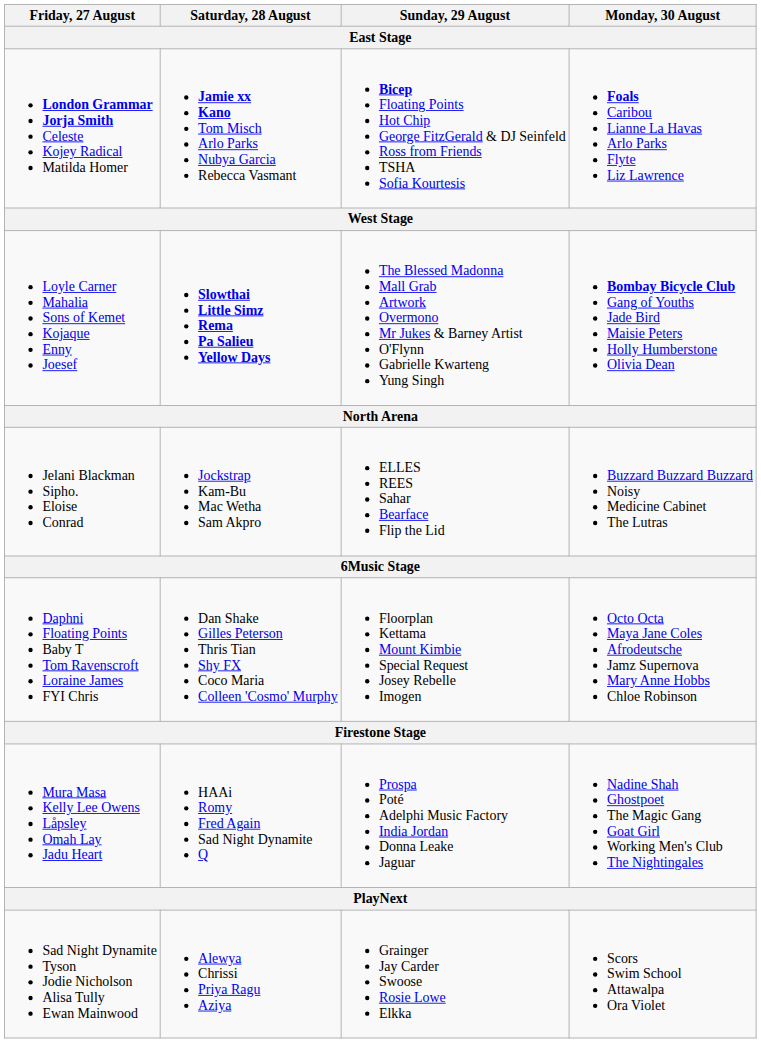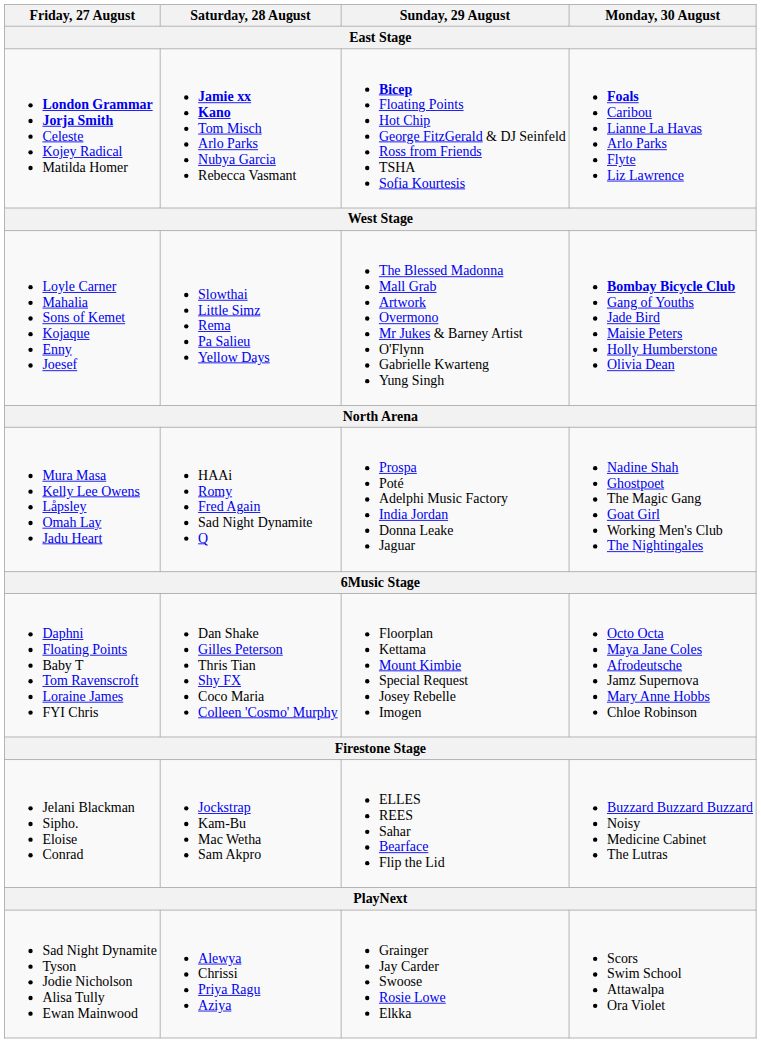 <table class="wikitable plainrowheaders">
 <tr>
 <th>Friday, 27 August</th>
 <th>Saturday, 28 August</th>
 <th>Sunday, 29 August</th>
 <th>Monday, 30 August</th>
 </tr>
 <tr>
 <th colspan="4">East Stage</th>
 </tr>
 <tr>
 <td><br><ul><li><strong><a href='#'>London Grammar</a></strong></li><li><strong><a href='#'>Jorja Smith</a></strong></li><li><a href='#'>Celeste</a></li><li><a href='#'>Kojey Radical</a></li><li>Matilda Homer</li></ul></td>
 <td><br><ul><li><strong><a href='#'>Jamie xx</a></strong></li><li><strong><a href='#'>Kano</a></strong></li><li><a href='#'>Tom Misch</a></li><li><a href='#'>Arlo Parks</a></li><li><a href='#'>Nubya Garcia</a></li><li>Rebecca Vasmant</li></ul></td>
 <td><br><ul><li><strong><a href='#'>Bicep</a></strong></li><li><a href='#'>Floating Points</a></li><li><a href='#'>Hot Chip</a></li><li><a href='#'>George FitzGerald</a> & DJ Seinfeld</li><li><a href='#'>Ross from Friends</a></li><li>TSHA</li><li><a href='#'>Sofia Kourtesis</a></li></ul></td>
 <td><br><ul><li><strong><a href='#'>Foals</a></strong></li><li><a href='#'>Caribou</a></li><li><a href='#'>Lianne La Havas</a></li><li><a href='#'>Arlo Parks</a></li><li><a href='#'>Flyte</a></li><li><a href='#'>Liz Lawrence</a></li></ul></td>
 </tr>
 <tr>
 <th colspan="4">West Stage</th>
 </tr>
 <tr>
 <td><br><ul><li><a href='#'>Loyle Carner</a></li><li><a href='#'>Mahalia</a></li><li><a href='#'>Sons of Kemet</a></li><li><a href='#'>Kojaque</a></li><li><a href='#'>Enny</a></li><li><a href='#'>Joesef</a></li></ul></td>
-<td><strong><br><ul><li><a href='#'>Slowthai</a></li><li><a href='#'>Little Simz</a></li><li><a href='#'>Rema</a></li><li><a href='#'>Pa Salieu</a></li><li><a href='#'>Yellow Days</a></li></ul></strong></td>
+<td><br><ul><li><a href='#'>Slowthai</a></li><li><a href='#'>Little Simz</a></li><li><a href='#'>Rema</a></li><li><a href='#'>Pa Salieu</a></li><li><a href='#'>Yellow Days</a></li></ul></td>
 <td><br><ul><li><a href='#'>The Blessed Madonna</a></li><li><a href='#'>Mall Grab</a></li><li><a href='#'>Artwork</a></li><li><a href='#'>Overmono</a></li><li><a href='#'>Mr Jukes</a> & Barney Artist</li><li>O'Flynn</li><li>Gabrielle Kwarteng</li><li>Yung Singh</li></ul></td>
 <td><br><ul><li><strong><a href='#'>Bombay Bicycle Club</a></strong></li><li><a href='#'>Gang of Youths</a></li><li><a href='#'>Jade Bird</a></li><li><a href='#'>Maisie Peters</a></li><li><a href='#'>Holly Humberstone</a></li><li><a href='#'>Olivia Dean</a></li></ul></td>
 </tr>
 <tr>
 <th colspan="4">North Arena</th>
 </tr>
 <tr>
-<td><br><ul><li>Jelani Blackman</li><li>Sipho.</li><li>Eloise</li><li>Conrad</li></ul></td>
-<td><br><ul><li><a href='#'>Jockstrap</a></li><li>Kam-Bu</li><li>Mac Wetha</li><li>Sam Akpro</li></ul></td>
-<td><br><ul><li>ELLES</li><li>REES</li><li>Sahar</li><li><a href='#'>Bearface</a></li><li>Flip the Lid</li></ul></td>
-<td><br><ul><li><a href='#'>Buzzard Buzzard Buzzard</a></li><li>Noisy</li><li>Medicine Cabinet</li><li>The Lutras</li></ul></td>
+<td><br><ul><li><a href='#'>Mura Masa</a></li><li><a href='#'>Kelly Lee Owens</a></li><li><a href='#'>Låpsley</a></li><li><a href='#'>Omah Lay</a></li><li><a href='#'>Jadu Heart</a></li></ul></td>
+<td><br><ul><li>HAAi</li><li><a href='#'>Romy</a></li><li><a href='#'>Fred Again</a></li><li>Sad Night Dynamite</li><li><a href='#'>Q</a></li></ul></td>
+<td><br><ul><li><a href='#'>Prospa</a></li><li>Poté</li><li>Adelphi Music Factory</li><li><a href='#'>India Jordan</a></li><li>Donna Leake</li><li>Jaguar</li></ul></td>
+<td><br><ul><li><a href='#'>Nadine Shah</a></li><li><a href='#'>Ghostpoet</a></li><li>The Magic Gang</li><li><a href='#'>Goat Girl</a></li><li>Working Men's Club</li><li><a href='#'>The Nightingales</a></li></ul></td>
 </tr>
 <tr>
 <th colspan="4">6Music Stage</th>
 </tr>
 <tr>
 <td><br><ul><li><a href='#'>Daphni</a></li><li><a href='#'>Floating Points</a></li><li>Baby T</li><li><a href='#'>Tom Ravenscroft</a></li><li><a href='#'>Loraine James</a></li><li>FYI Chris</li></ul></td>
 <td><br><ul><li>Dan Shake</li><li><a href='#'>Gilles Peterson</a></li><li>Thris Tian</li><li><a href='#'>Shy FX</a></li><li>Coco Maria</li><li><a href='#'>Colleen 'Cosmo' Murphy</a></li></ul></td>
 <td><br><ul><li>Floorplan</li><li>Kettama</li><li><a href='#'>Mount Kimbie</a></li><li>Special Request</li><li>Josey Rebelle</li><li>Imogen</li></ul></td>
 <td><br><ul><li><a href='#'>Octo Octa</a></li><li><a href='#'>Maya Jane Coles</a></li><li><a href='#'>Afrodeutsche</a></li><li>Jamz Supernova</li><li><a href='#'>Mary Anne Hobbs</a></li><li>Chloe Robinson</li></ul></td>
 </tr>
 <tr>
 <th colspan="4">Firestone Stage</th>
 </tr>
 <tr>
-<td><br><ul><li><a href='#'>Mura Masa</a></li><li><a href='#'>Kelly Lee Owens</a></li><li><a href='#'>Låpsley</a></li><li><a href='#'>Omah Lay</a></li><li><a href='#'>Jadu Heart</a></li></ul></td>
-<td><br><ul><li>HAAi</li><li><a href='#'>Romy</a></li><li><a href='#'>Fred Again</a></li><li>Sad Night Dynamite</li><li><a href='#'>Q</a></li></ul></td>
-<td><br><ul><li><a href='#'>Prospa</a></li><li>Poté</li><li>Adelphi Music Factory</li><li><a href='#'>India Jordan</a></li><li>Donna Leake</li><li>Jaguar</li></ul></td>
-<td><br><ul><li><a href='#'>Nadine Shah</a></li><li><a href='#'>Ghostpoet</a></li><li>The Magic Gang</li><li><a href='#'>Goat Girl</a></li><li>Working Men's Club</li><li><a href='#'>The Nightingales</a></li></ul></td>
+<td><br><ul><li>Jelani Blackman</li><li>Sipho.</li><li>Eloise</li><li>Conrad</li></ul></td>
+<td><br><ul><li><a href='#'>Jockstrap</a></li><li>Kam-Bu</li><li>Mac Wetha</li><li>Sam Akpro</li></ul></td>
+<td><br><ul><li>ELLES</li><li>REES</li><li>Sahar</li><li><a href='#'>Bearface</a></li><li>Flip the Lid</li></ul></td>
+<td><br><ul><li><a href='#'>Buzzard Buzzard Buzzard</a></li><li>Noisy</li><li>Medicine Cabinet</li><li>The Lutras</li></ul></td>
 </tr>
 <tr>
 <th colspan="4">PlayNext</th>
 </tr>
 <tr>
 <td><br><ul><li>Sad Night Dynamite</li><li>Tyson</li><li>Jodie Nicholson</li><li>Alisa Tully</li><li>Ewan Mainwood</li></ul></td>
 <td><br><ul><li><a href='#'>Alewya</a></li><li>Chrissi</li><li><a href='#'>Priya Ragu</a></li><li><a href='#'>Aziya</a></li></ul></td>
 <td><br><ul><li>Grainger</li><li>Jay Carder</li><li>Swoose</li><li><a href='#'>Rosie Lowe</a></li><li>Elkka</li></ul></td>
 <td><br><ul><li>Scors</li><li>Swim School</li><li>Attawalpa</li><li>Ora Violet</li></ul></td>
 </tr>
 </table>
